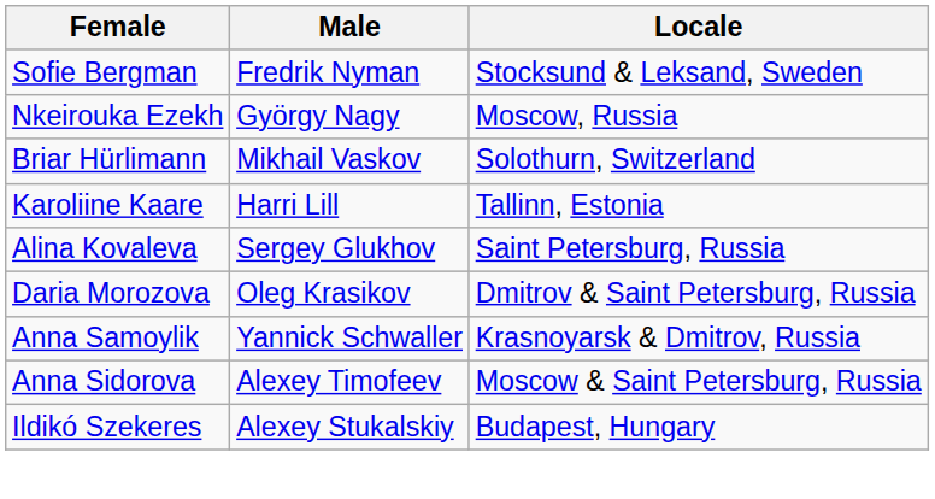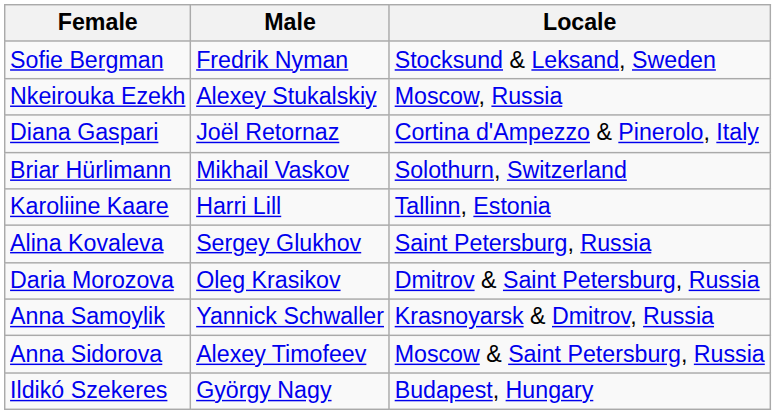 <table class=wikitable>
 <tr>
 <th scope="col">Female</th>
 <th scope="col">Male</th>
 <th scope="col">Locale</th>
 </tr>
 <tr>
 <td><a href='#'>Sofie Bergman</a></td>
 <td><a href='#'>Fredrik Nyman</a></td>
 <td> <a href='#'>Stocksund</a> & <a href='#'>Leksand</a>, <a href='#'>Sweden</a></td>
 </tr>
 <tr>
 <td><a href='#'>Nkeirouka Ezekh</a></td>
-<td><a href='#'>György Nagy</a></td>
+<td><a href='#'>Alexey Stukalskiy</a></td>
 <td> <a href='#'>Moscow</a>, <a href='#'>Russia</a></td>
+</tr>
+<tr>
+<td><a href='#'>Diana Gaspari</a></td>
+<td><a href='#'>Joël Retornaz</a></td>
+<td> <a href='#'>Cortina d'Ampezzo</a> & <a href='#'>Pinerolo</a>, <a href='#'>Italy</a></td>
 </tr>
 <tr>
 <td><a href='#'>Briar Hürlimann</a></td>
 <td><a href='#'>Mikhail Vaskov</a></td>
 <td> <a href='#'>Solothurn</a>, <a href='#'>Switzerland</a></td>
 </tr>
 <tr>
 <td><a href='#'>Karoliine Kaare</a></td>
 <td><a href='#'>Harri Lill</a></td>
 <td> <a href='#'>Tallinn</a>, <a href='#'>Estonia</a></td>
 </tr>
 <tr>
 <td><a href='#'>Alina Kovaleva</a></td>
 <td><a href='#'>Sergey Glukhov</a></td>
 <td> <a href='#'>Saint Petersburg</a>, <a href='#'>Russia</a></td>
 </tr>
 <tr>
 <td><a href='#'>Daria Morozova</a></td>
 <td><a href='#'>Oleg Krasikov</a></td>
 <td> <a href='#'>Dmitrov</a> & <a href='#'>Saint Petersburg</a>, <a href='#'>Russia</a></td>
 </tr>
 <tr>
 <td><a href='#'>Anna Samoylik</a></td>
 <td><a href='#'>Yannick Schwaller</a></td>
 <td> <a href='#'>Krasnoyarsk</a> & <a href='#'>Dmitrov</a>, <a href='#'>Russia</a></td>
 </tr>
 <tr>
 <td><a href='#'>Anna Sidorova</a></td>
 <td><a href='#'>Alexey Timofeev</a></td>
 <td> <a href='#'>Moscow</a> & <a href='#'>Saint Petersburg</a>, <a href='#'>Russia</a></td>
 </tr>
 <tr>
 <td><a href='#'>Ildikó Szekeres</a></td>
-<td><a href='#'>Alexey Stukalskiy</a></td>
+<td><a href='#'>György Nagy</a></td>
 <td> <a href='#'>Budapest</a>, <a href='#'>Hungary</a></td>
 </tr>
 </table>
